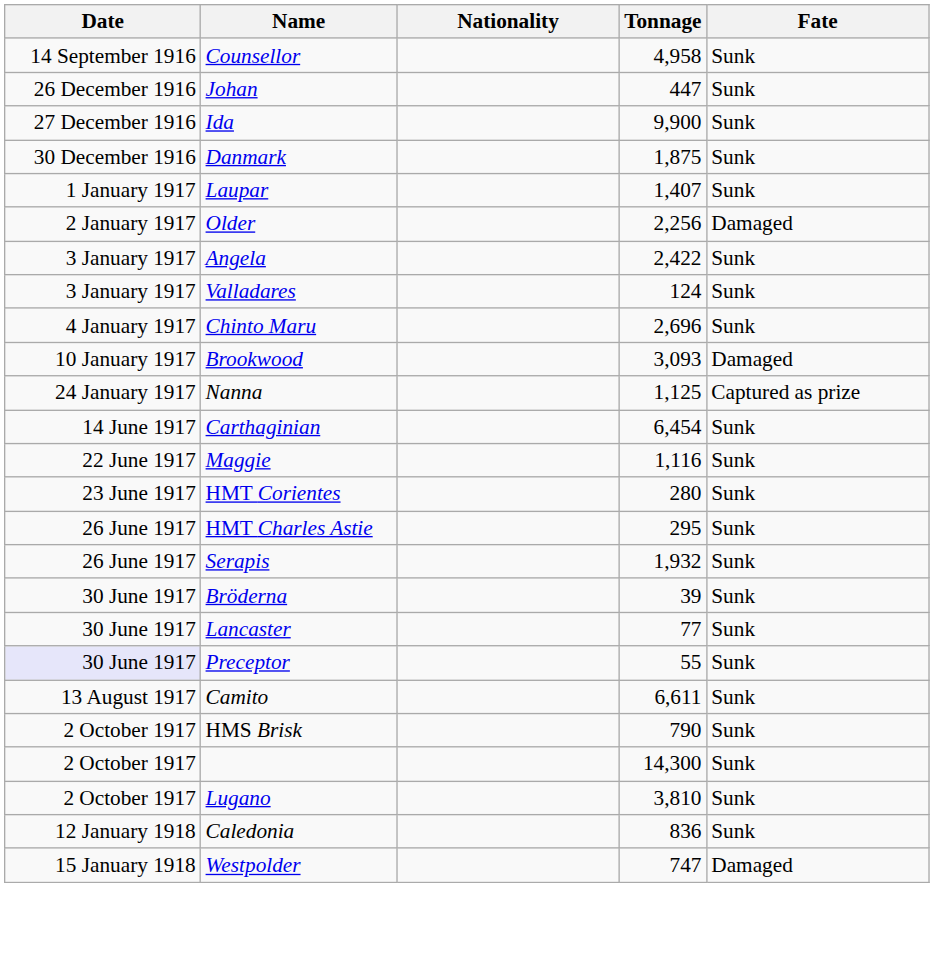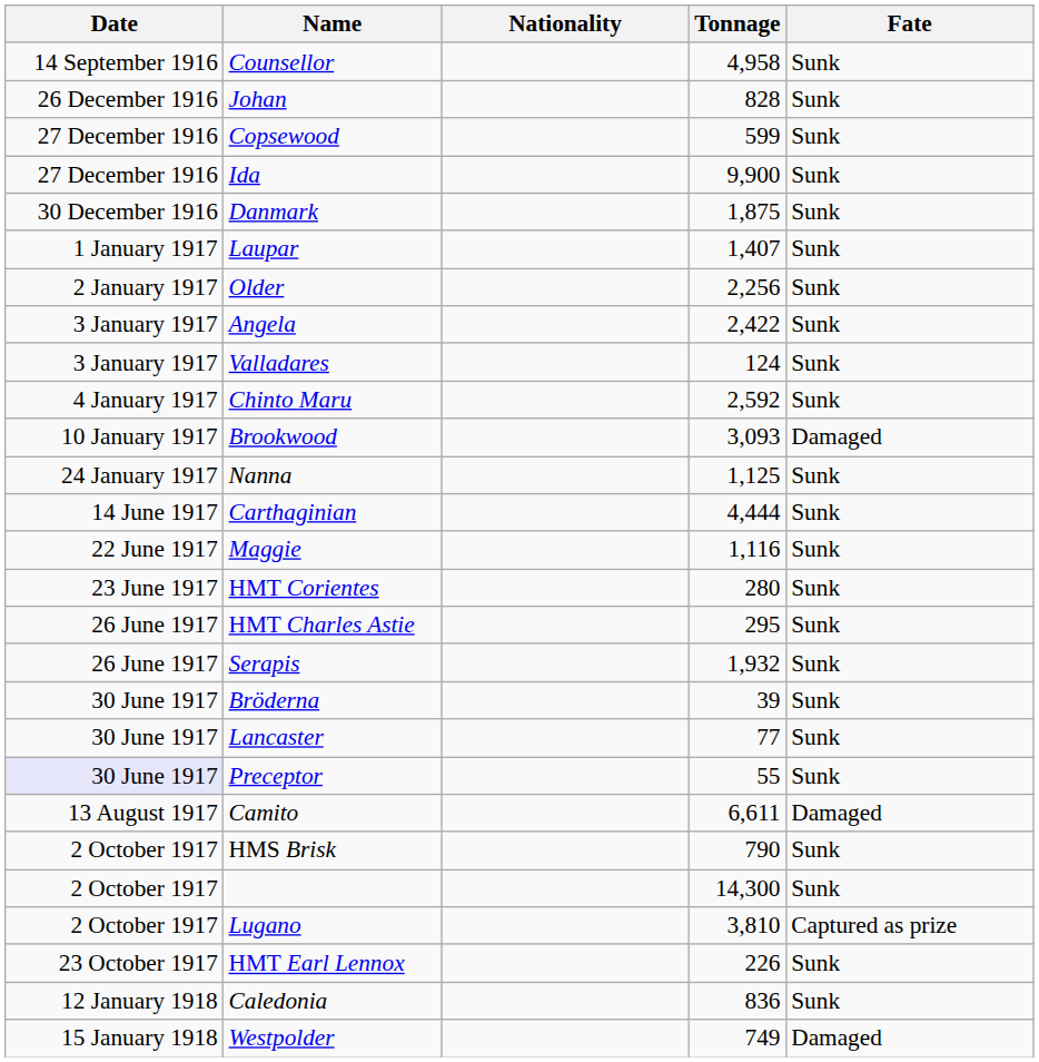 <table class="wikitable sortable">
 <tr>
 <th width="140px">Date</th>
 <th width="140px">Name</th>
 <th width="160px">Nationality</th>
 <th width="25px">Tonnage</th>
 <th width="160px">Fate</th>
 </tr>
 <tr>
 <td align="right">14 September 1916</td>
 <td align="left"><a href='#'><em>Counsellor</em></a></td>
 <td align="left"></td>
 <td align="right">4,958</td>
 <td align="left">Sunk</td>
 </tr>
 <tr>
 <td align="right">26 December 1916</td>
 <td align="left"><a href='#'><em>Johan</em></a></td>
 <td align="left"></td>
-<td align="right">447</td>
+<td align="right">828</td>
+<td align="left">Sunk</td>
+</tr>
+<tr>
+<td align="right">27 December 1916</td>
+<td align="left"><a href='#'><em>Copsewood</em></a></td>
+<td align="left"></td>
+<td align="right">599</td>
 <td align="left">Sunk</td>
 </tr>
 <tr>
 <td align="right">27 December 1916</td>
 <td align="left"><a href='#'><em>Ida</em></a></td>
 <td align="left"></td>
 <td align="right">9,900</td>
 <td align="left">Sunk</td>
 </tr>
 <tr>
 <td align="right">30 December 1916</td>
 <td align="left"><a href='#'><em>Danmark</em></a></td>
 <td align="left"></td>
 <td align="right">1,875</td>
 <td align="left">Sunk</td>
 </tr>
 <tr>
 <td align="right">1 January 1917</td>
 <td align="left"><a href='#'><em>Laupar</em></a></td>
 <td align="left"></td>
 <td align="right">1,407</td>
 <td align="left">Sunk</td>
 </tr>
 <tr>
 <td align="right">2 January 1917</td>
 <td align="left"><a href='#'><em>Older</em></a></td>
 <td align="left"></td>
 <td align="right">2,256</td>
-<td align="left">Damaged</td>
+<td align="left">Sunk</td>
 </tr>
 <tr>
 <td align="right">3 January 1917</td>
 <td align="left"><a href='#'><em>Angela</em></a></td>
 <td align="left"></td>
 <td align="right">2,422</td>
 <td align="left">Sunk</td>
 </tr>
 <tr>
 <td align="right">3 January 1917</td>
 <td align="left"><a href='#'><em>Valladares</em></a></td>
 <td align="left"></td>
 <td align="right">124</td>
 <td align="left">Sunk</td>
 </tr>
 <tr>
 <td align="right">4 January 1917</td>
 <td align="left"><a href='#'><em>Chinto Maru</em></a></td>
 <td align="left"></td>
-<td align="right">2,696</td>
+<td align="right">2,592</td>
 <td align="left">Sunk</td>
 </tr>
 <tr>
 <td align="right">10 January 1917</td>
 <td align="left"><a href='#'><em>Brookwood</em></a></td>
 <td align="left"></td>
 <td align="right">3,093</td>
 <td align="left">Damaged</td>
 </tr>
 <tr>
 <td align="right">24 January 1917</td>
 <td align="left"><em>Nanna</em></td>
 <td align="left"></td>
 <td align="right">1,125</td>
-<td align="left">Captured as prize</td>
+<td align="left">Sunk</td>
 </tr>
 <tr>
 <td align="right">14 June 1917</td>
 <td align="left"><a href='#'><em>Carthaginian</em></a></td>
 <td align="left"></td>
-<td align="right">6,454</td>
+<td align="right">4,444</td>
 <td align="left">Sunk</td>
 </tr>
 <tr>
 <td align="right">22 June 1917</td>
 <td align="left"><a href='#'><em>Maggie</em></a></td>
 <td align="left"></td>
 <td align="right">1,116</td>
 <td align="left">Sunk</td>
 </tr>
 <tr>
 <td align="right">23 June 1917</td>
 <td align="left"><a href='#'>HMT <em>Corientes</em></a></td>
 <td align="left"></td>
 <td align="right">280</td>
 <td align="left">Sunk</td>
 </tr>
 <tr>
 <td align="right">26 June 1917</td>
 <td align="left"><a href='#'>HMT <em>Charles Astie</em></a></td>
 <td align="left"></td>
 <td align="right">295</td>
 <td align="left">Sunk</td>
 </tr>
 <tr>
 <td align="right">26 June 1917</td>
 <td align="left"><a href='#'><em>Serapis</em></a></td>
 <td align="left"></td>
 <td align="right">1,932</td>
 <td align="left">Sunk</td>
 </tr>
 <tr>
 <td align="right">30 June 1917</td>
 <td align="left"><a href='#'><em>Bröderna</em></a></td>
 <td align="left"></td>
 <td align="right">39</td>
 <td align="left">Sunk</td>
 </tr>
 <tr>
 <td align="right">30 June 1917</td>
 <td align="left"><a href='#'><em>Lancaster</em></a></td>
 <td align="left"></td>
 <td align="right">77</td>
 <td align="left">Sunk</td>
 </tr>
 <tr>
 <td align="right" style="background: lavender;">30 June 1917</td>
 <td align="left"><a href='#'><em>Preceptor</em></a></td>
 <td align="left"></td>
 <td align="right">55</td>
 <td align="left">Sunk</td>
 </tr>
 <tr>
 <td align="right">13 August 1917</td>
 <td align="left"><em>Camito</em></td>
 <td align="left"></td>
 <td align="right">6,611</td>
-<td align="left">Sunk</td>
+<td align="left">Damaged</td>
 </tr>
 <tr>
 <td align="right">2 October 1917</td>
 <td align="left">HMS <em>Brisk</em></td>
 <td align="left"></td>
 <td align="right">790</td>
 <td align="left">Sunk</td>
 </tr>
 <tr>
 <td align="right">2 October 1917</td>
 <td align="left"></td>
 <td align="left"></td>
 <td align="right">14,300</td>
 <td align="left">Sunk</td>
 </tr>
 <tr>
 <td align="right">2 October 1917</td>
 <td align="left"><a href='#'><em>Lugano</em></a></td>
 <td align="left"></td>
 <td align="right">3,810</td>
+<td align="left">Captured as prize</td>
+</tr>
+<tr>
+<td align="right">23 October 1917</td>
+<td align="left"><a href='#'>HMT <em>Earl Lennox</em></a></td>
+<td align="left"></td>
+<td align="right">226</td>
 <td align="left">Sunk</td>
 </tr>
 <tr>
 <td align="right">12 January 1918</td>
 <td align="left"><em>Caledonia</em></td>
 <td align="left"></td>
 <td align="right">836</td>
 <td align="left">Sunk</td>
 </tr>
 <tr>
 <td align="right">15 January 1918</td>
 <td align="left"><a href='#'><em>Westpolder</em></a></td>
 <td align="left"></td>
-<td align="right">747</td>
+<td align="right">749</td>
 <td align="left">Damaged</td>
 </tr>
 </table>
